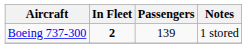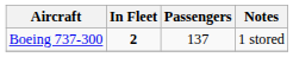 <table class="wikitable" style="margin:0.5em auto">
 <tr>
 <th>Aircraft</th>
 <th>In Fleet</th>
 <th>Passengers</th>
 <th>Notes</th>
 </tr>
 <tr>
 <td><a href='#'>Boeing 737-300</a></td>
 <td align=center><strong>2</strong></td>
-<td align=center>139</td>
+<td align=center>137</td>
 <td>1 stored</td>
 </tr>
 <tr>
 </tr>
 </table>
